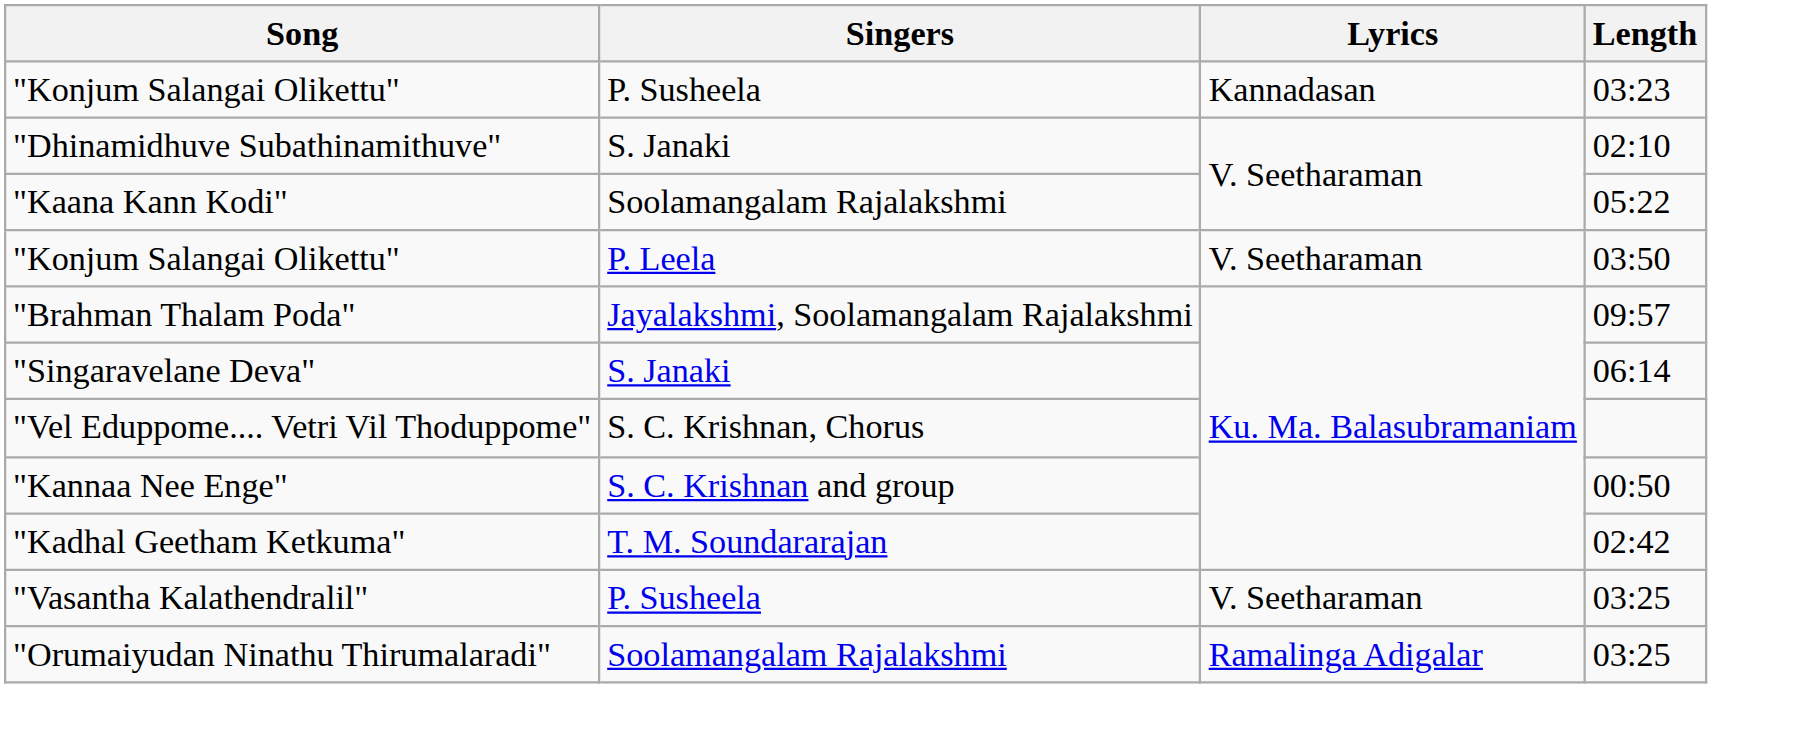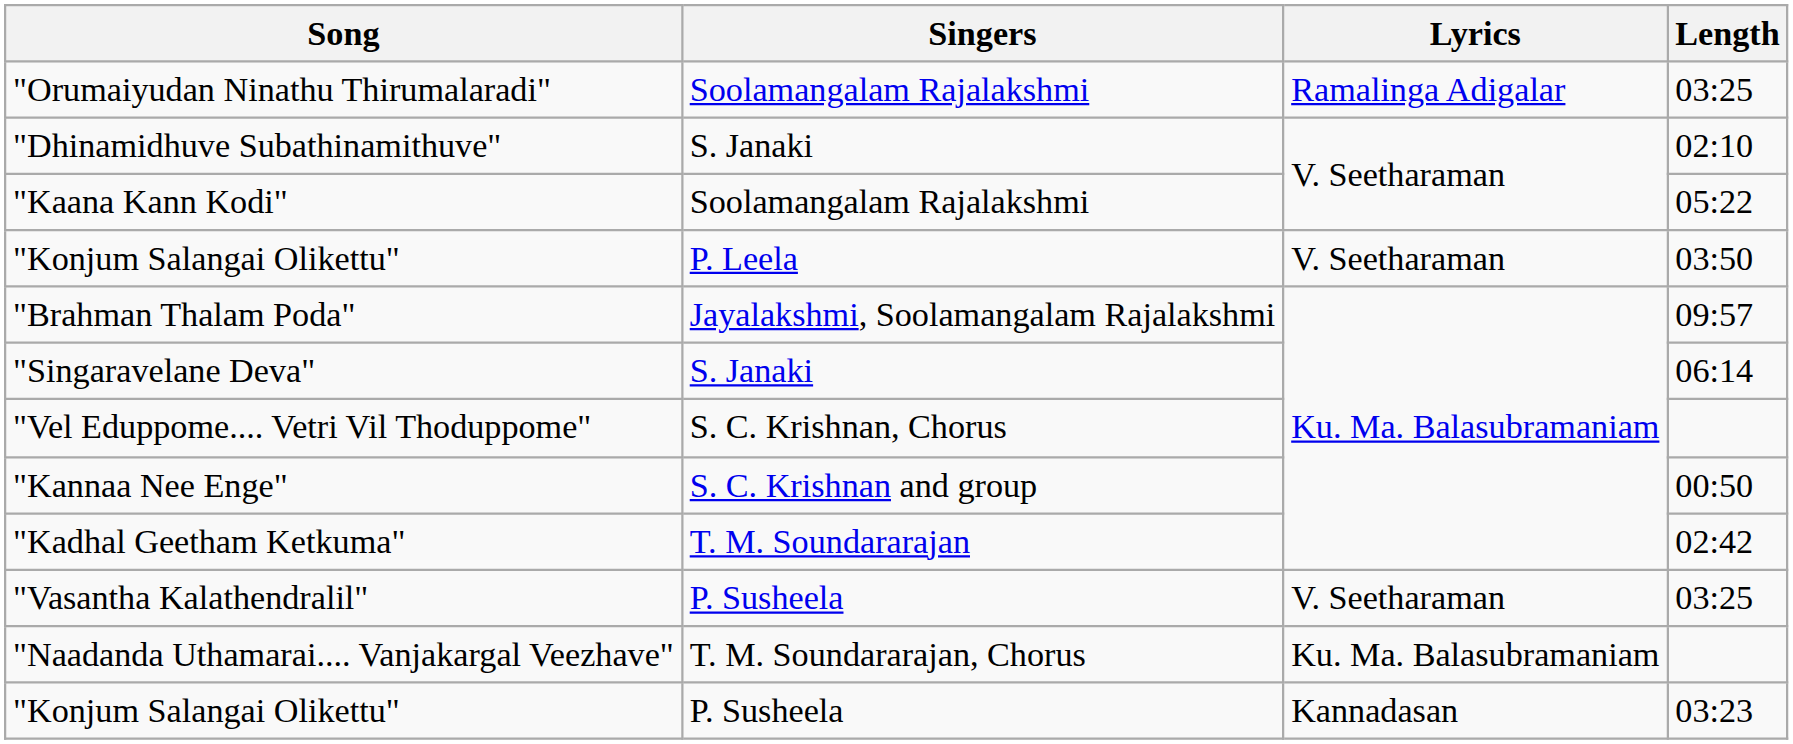 <table class="wikitable" style="font-size:95%;">
 <tr>
 <th>Song</th>
 <th>Singers</th>
 <th>Lyrics</th>
 <th>Length</th>
 </tr>
 <tr>
-<td>"Konjum Salangai Olikettu"</td>
-<td>P. Susheela</td>
-<td>Kannadasan</td>
-<td>03:23</td>
+<td>"Orumaiyudan Ninathu Thirumalaradi"</td>
+<td><a href='#'>Soolamangalam Rajalakshmi</a></td>
+<td><a href='#'>Ramalinga Adigalar</a></td>
+<td>03:25</td>
 </tr>
 <tr>
 <td>"Dhinamidhuve Subathinamithuve"</td>
 <td>S. Janaki</td>
 <td rowspan=2>V. Seetharaman</td>
 <td>02:10</td>
 </tr>
 <tr>
 <td>"Kaana Kann Kodi"</td>
 <td>Soolamangalam Rajalakshmi</td>
 <td>05:22</td>
 </tr>
 <tr>
 <td>"Konjum Salangai Olikettu"</td>
 <td><a href='#'>P. Leela</a></td>
 <td>V. Seetharaman</td>
 <td>03:50</td>
 </tr>
 <tr>
 <td>"Brahman Thalam Poda"</td>
 <td><a href='#'>Jayalakshmi</a>, Soolamangalam Rajalakshmi</td>
 <td rowspan=5><a href='#'>Ku. Ma. Balasubramaniam</a></td>
 <td>09:57</td>
 </tr>
 <tr>
 <td>"Singaravelane Deva"</td>
 <td><a href='#'>S. Janaki</a></td>
 <td>06:14</td>
 </tr>
 <tr>
 <td>"Vel Eduppome.... Vetri Vil Thoduppome"</td>
 <td>S. C. Krishnan, Chorus</td>
 <td></td>
 </tr>
 <tr>
 <td>"Kannaa Nee Enge"</td>
 <td><a href='#'>S. C. Krishnan</a> and group</td>
 <td>00:50</td>
 </tr>
 <tr>
 <td>"Kadhal Geetham Ketkuma"</td>
 <td><a href='#'>T. M. Soundararajan</a></td>
 <td>02:42</td>
 </tr>
 <tr>
 <td>"Vasantha Kalathendralil"</td>
 <td><a href='#'>P. Susheela</a></td>
 <td>V. Seetharaman</td>
 <td>03:25</td>
 </tr>
 <tr>
-<td>"Orumaiyudan Ninathu Thirumalaradi"</td>
-<td><a href='#'>Soolamangalam Rajalakshmi</a></td>
-<td><a href='#'>Ramalinga Adigalar</a></td>
-<td>03:25</td>
+<td>"Naadanda Uthamarai.... Vanjakargal Veezhave"</td>
+<td>T. M. Soundararajan, Chorus</td>
+<td>Ku. Ma. Balasubramaniam</td>
+<td></td>
+</tr>
+<tr>
+<td>"Konjum Salangai Olikettu"</td>
+<td>P. Susheela</td>
+<td>Kannadasan</td>
+<td>03:23</td>
 </tr>
 </table>
